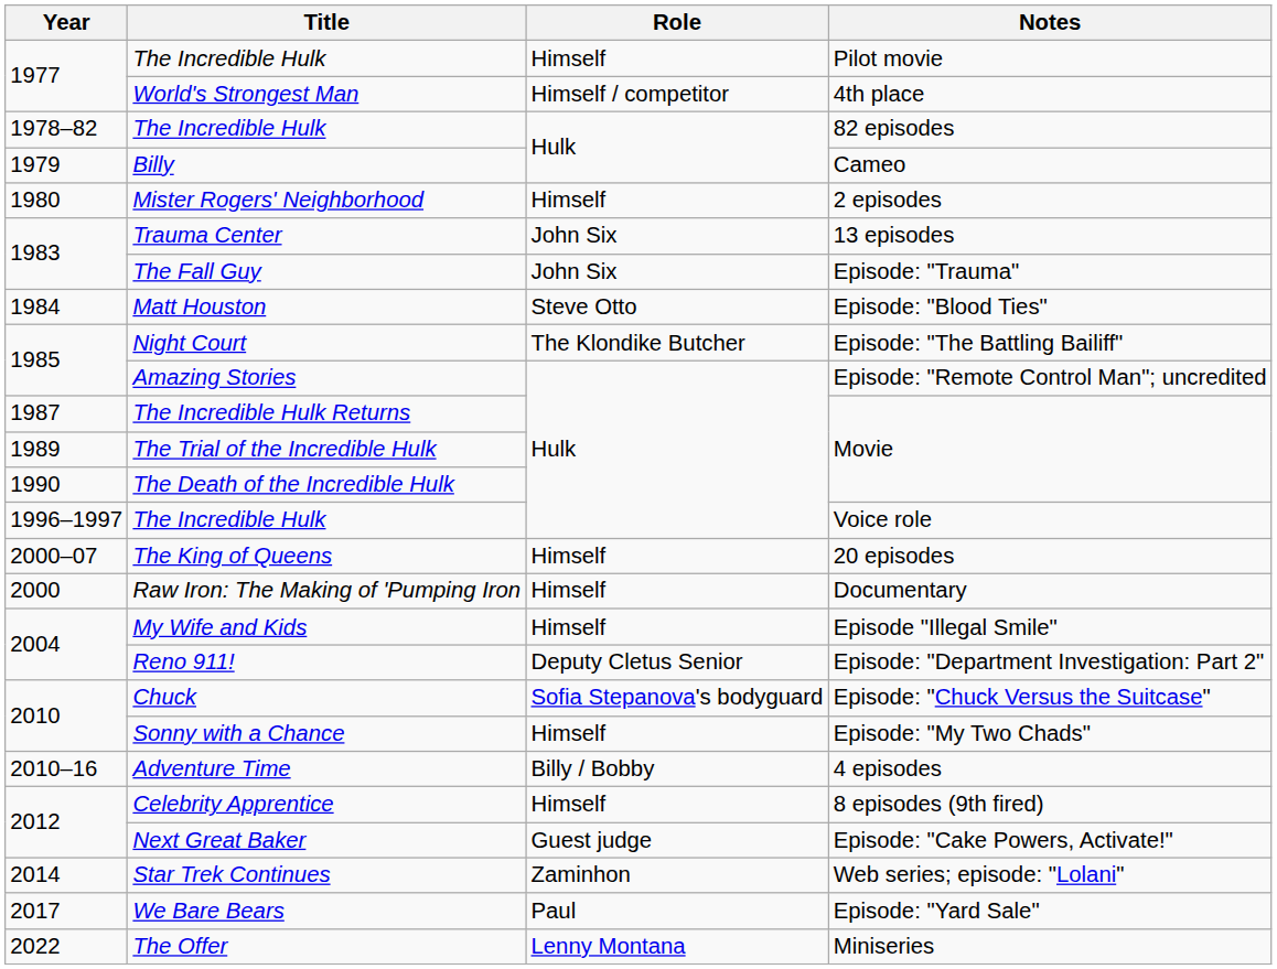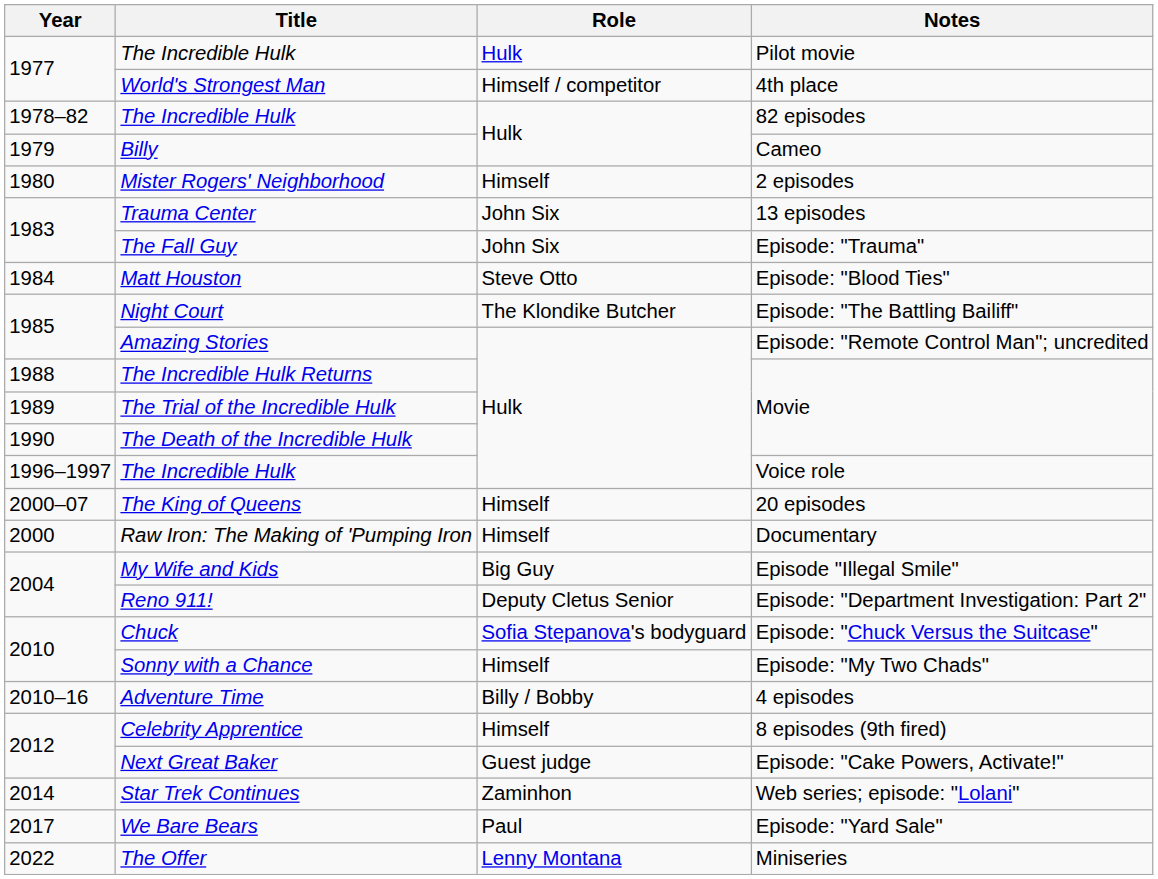 <table class="wikitable sortable">
 <tr>
 <th scope=col>Year</th>
 <th scope=col>Title</th>
 <th scope=col>Role</th>
 <th scope=col class="unsortable">Notes</th>
 </tr>
 <tr>
 <td rowspan="2">1977</td>
 <td><em>The Incredible Hulk</em></td>
-<td>Himself</td>
+<td><a href='#'>Hulk</a></td>
 <td>Pilot movie</td>
 </tr>
 <tr>
 <td><em><a href='#'>World's Strongest Man</a></em></td>
 <td>Himself / competitor</td>
 <td>4th place</td>
 </tr>
 <tr>
 <td>1978–82</td>
 <td><em><a href='#'>The Incredible Hulk</a></em></td>
 <td rowspan="2">Hulk</td>
 <td>82 episodes</td>
 </tr>
 <tr>
 <td>1979</td>
 <td><em><a href='#'>Billy</a></em></td>
 <td>Cameo</td>
 </tr>
 <tr>
 <td>1980</td>
 <td><em><a href='#'>Mister Rogers' Neighborhood</a></em></td>
 <td>Himself</td>
 <td>2 episodes</td>
 </tr>
 <tr>
 <td rowspan="2">1983</td>
 <td><em><a href='#'>Trauma Center</a></em></td>
 <td>John Six</td>
 <td>13 episodes</td>
 </tr>
 <tr>
 <td><em><a href='#'>The Fall Guy</a></em></td>
 <td>John Six</td>
 <td>Episode: "Trauma"</td>
 </tr>
 <tr>
 <td>1984</td>
 <td><em><a href='#'>Matt Houston</a></em></td>
 <td>Steve Otto</td>
 <td>Episode: "Blood Ties"</td>
 </tr>
 <tr>
 <td rowspan="2">1985</td>
 <td><em><a href='#'>Night Court</a></em></td>
 <td>The Klondike Butcher</td>
 <td>Episode: "The Battling Bailiff"</td>
 </tr>
 <tr>
 <td><em><a href='#'>Amazing Stories</a></em></td>
 <td rowspan="5">Hulk</td>
 <td>Episode: "Remote Control Man"; uncredited</td>
 </tr>
 <tr>
-<td>1987</td>
+<td>1988</td>
 <td><em><a href='#'>The Incredible Hulk Returns</a></em></td>
 <td rowspan="3">Movie</td>
 </tr>
 <tr>
 <td>1989</td>
 <td><em><a href='#'>The Trial of the Incredible Hulk</a></em></td>
 </tr>
 <tr>
 <td>1990</td>
 <td><em><a href='#'>The Death of the Incredible Hulk</a></em></td>
 </tr>
 <tr>
 <td>1996–1997</td>
 <td><em><a href='#'>The Incredible Hulk</a></em></td>
 <td>Voice role</td>
 </tr>
 <tr>
 <td>2000–07</td>
 <td><em><a href='#'>The King of Queens</a></em></td>
 <td>Himself</td>
 <td>20 episodes</td>
 </tr>
 <tr>
 <td>2000</td>
 <td><em>Raw Iron: The Making of 'Pumping Iron</em></td>
 <td>Himself</td>
 <td>Documentary</td>
 </tr>
 <tr>
 <td rowspan="2">2004</td>
 <td><em><a href='#'>My Wife and Kids</a></em></td>
-<td>Himself</td>
+<td>Big Guy</td>
 <td>Episode "Illegal Smile"</td>
 </tr>
 <tr>
 <td><em><a href='#'>Reno 911!</a></em></td>
 <td>Deputy Cletus Senior</td>
 <td>Episode: "Department Investigation: Part 2"</td>
 </tr>
 <tr>
 <td rowspan="2">2010</td>
 <td><em><a href='#'>Chuck</a></em></td>
 <td><a href='#'>Sofia Stepanova</a>'s bodyguard</td>
 <td>Episode: "<a href='#'>Chuck Versus the Suitcase</a>"</td>
 </tr>
 <tr>
 <td><em><a href='#'>Sonny with a Chance</a></em></td>
 <td>Himself</td>
 <td>Episode: "My Two Chads"</td>
 </tr>
 <tr>
 <td>2010–16</td>
 <td><em><a href='#'>Adventure Time</a></em></td>
 <td>Billy / Bobby</td>
 <td>4 episodes</td>
 </tr>
 <tr>
 <td rowspan="2">2012</td>
 <td><em><a href='#'>Celebrity Apprentice</a></em></td>
 <td>Himself</td>
 <td>8 episodes (9th fired)</td>
 </tr>
 <tr>
 <td><em><a href='#'>Next Great Baker</a></em></td>
 <td>Guest judge</td>
 <td>Episode: "Cake Powers, Activate!"</td>
 </tr>
 <tr>
 <td>2014</td>
 <td><em><a href='#'>Star Trek Continues</a></em></td>
 <td>Zaminhon</td>
 <td>Web series; episode: "<a href='#'>Lolani</a>"</td>
 </tr>
 <tr>
 <td>2017</td>
 <td><em><a href='#'>We Bare Bears</a></em></td>
 <td>Paul</td>
 <td>Episode: "Yard Sale"</td>
 </tr>
 <tr>
 <td>2022</td>
 <td><em><a href='#'>The Offer</a></em></td>
 <td><a href='#'>Lenny Montana</a></td>
 <td>Miniseries</td>
 </tr>
 </table>
